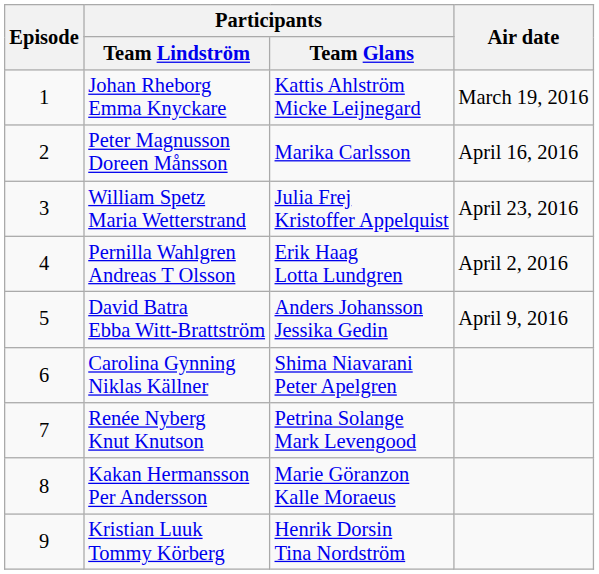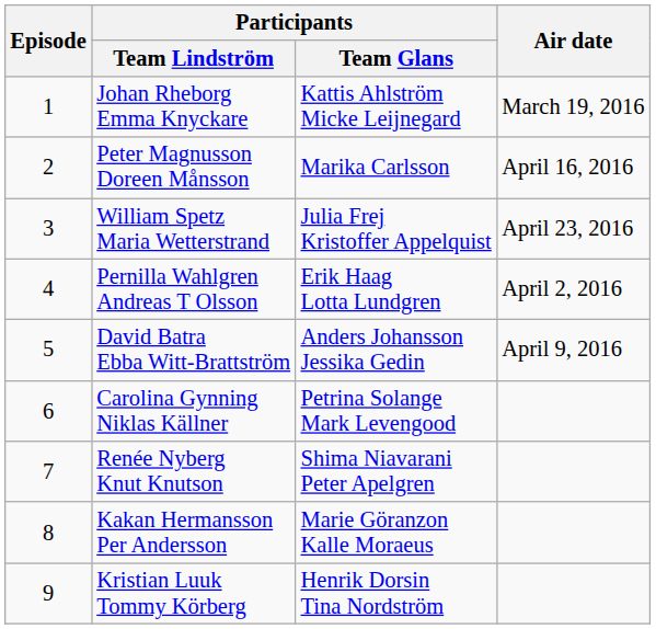 <table class="wikitable">
 <tr>
 <th rowspan= "2">Episode</th>
 <th colspan= "2">Participants</th>
 <th rowspan= "2">Air date</th>
 </tr>
 <tr>
 <th>Team <a href='#'>Lindström</a></th>
 <th>Team <a href='#'>Glans</a></th>
 </tr>
 <tr>
 <td style="text-align: center;">1</td>
 <td><a href='#'>Johan Rheborg</a><br><a href='#'>Emma Knyckare</a></td>
 <td><a href='#'>Kattis Ahlström</a><br><a href='#'>Micke Leijnegard</a></td>
 <td>March 19, 2016</td>
 </tr>
 <tr>
 <td style="text-align: center;">2</td>
 <td><a href='#'>Peter Magnusson</a><br><a href='#'>Doreen Månsson</a></td>
 <td><a href='#'>Marika Carlsson</a><br></td>
 <td>April 16, 2016</td>
 </tr>
 <tr>
 <td style="text-align: center;">3</td>
 <td><a href='#'>William Spetz</a><br><a href='#'>Maria Wetterstrand</a></td>
 <td><a href='#'>Julia Frej</a><br><a href='#'>Kristoffer Appelquist</a></td>
 <td>April 23, 2016</td>
 </tr>
 <tr>
 <td style="text-align: center;">4</td>
 <td><a href='#'>Pernilla Wahlgren</a><br><a href='#'>Andreas T Olsson</a></td>
 <td><a href='#'>Erik Haag</a><br><a href='#'>Lotta Lundgren</a></td>
 <td>April 2, 2016</td>
 </tr>
 <tr>
 <td style="text-align: center;">5</td>
 <td><a href='#'>David Batra</a><br><a href='#'>Ebba Witt-Brattström</a></td>
 <td><a href='#'>Anders Johansson</a><br><a href='#'>Jessika Gedin</a></td>
 <td>April 9, 2016</td>
 </tr>
 <tr>
 <td style="text-align: center;">6</td>
 <td><a href='#'>Carolina Gynning</a><br><a href='#'>Niklas Källner</a></td>
-<td><a href='#'>Shima Niavarani</a><br><a href='#'>Peter Apelgren</a></td>
+<td><a href='#'>Petrina Solange</a><br><a href='#'>Mark Levengood</a></td>
 <td></td>
 </tr>
 <tr>
 <td style="text-align: center;">7</td>
 <td><a href='#'>Renée Nyberg</a><br><a href='#'>Knut Knutson</a></td>
-<td><a href='#'>Petrina Solange</a><br><a href='#'>Mark Levengood</a></td>
+<td><a href='#'>Shima Niavarani</a><br><a href='#'>Peter Apelgren</a></td>
 <td></td>
 </tr>
 <tr>
 <td style="text-align: center;">8</td>
 <td><a href='#'>Kakan Hermansson</a><br><a href='#'>Per Andersson</a></td>
 <td><a href='#'>Marie Göranzon</a><br><a href='#'>Kalle Moraeus</a></td>
 <td></td>
 </tr>
 <tr>
 <td style="text-align: center;">9</td>
 <td><a href='#'>Kristian Luuk</a><br><a href='#'>Tommy Körberg</a></td>
 <td><a href='#'>Henrik Dorsin</a><br><a href='#'>Tina Nordström</a></td>
 <td></td>
 </tr>
 </table>
